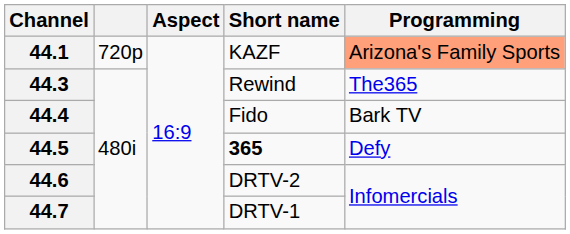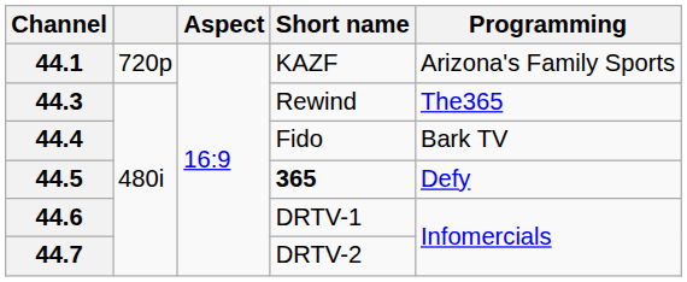 <table class="wikitable">
 <tr>
 <th scope = "col">Channel</th>
 <th scope = "col"></th>
 <th scope = "col">Aspect</th>
 <th scope = "col">Short name</th>
 <th scope = "col">Programming</th>
 </tr>
 <tr>
 <th scope = "row">44.1</th>
 <td>720p</td>
 <td rowspan=6><a href='#'>16:9</a></td>
 <td>KAZF</td>
-<td style="background: lightsalmon;">Arizona's Family Sports</td>
+<td>Arizona's Family Sports</td>
 </tr>
 <tr>
 <th scope = "row">44.3</th>
 <td rowspan=5>480i</td>
 <td>Rewind</td>
 <td><a href='#'>The365</a></td>
 </tr>
 <tr>
 <th scope = "row">44.4</th>
 <td>Fido</td>
 <td>Bark TV</td>
 </tr>
 <tr>
 <th scope = "row">44.5</th>
 <td><strong>365</strong></td>
 <td><a href='#'>Defy</a></td>
 </tr>
 <tr>
 <th scope = "row">44.6</th>
-<td>DRTV-2</td>
+<td>DRTV-1</td>
 <td rowspan=2><a href='#'>Infomercials</a></td>
 </tr>
 <tr>
 <th scope = "row">44.7</th>
-<td>DRTV-1</td>
+<td>DRTV-2</td>
 </tr>
 </table>
